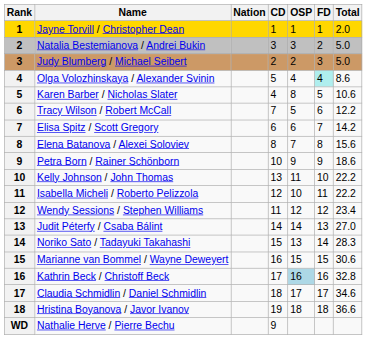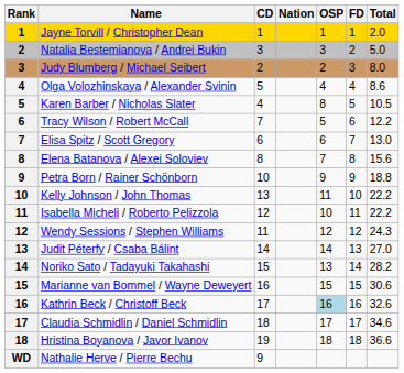 <table class="wikitable">
 <tr>
 <th>Rank</th>
 <th>Name</th>
+<th>CD</th>
 <th>Nation</th>
-<th>CD</th>
 <th>OSP</th>
 <th>FD</th>
 <th>Total</th>
 </tr>
 <tr bgcolor=gold>
 <td align=center><strong>1</strong></td>
 <td><a href='#'>Jayne Torvill</a> / <a href='#'>Christopher Dean</a></td>
+<td>1</td>
 <td></td>
-<td>1</td>
 <td>1</td>
 <td>1</td>
 <td>2.0</td>
 </tr>
 <tr bgcolor=silver>
 <td align=center><strong>2</strong></td>
 <td><a href='#'>Natalia Bestemianova</a> / <a href='#'>Andrei Bukin</a></td>
+<td>3</td>
 <td></td>
-<td>3</td>
 <td>3</td>
 <td>2</td>
 <td>5.0</td>
 </tr>
 <tr bgcolor=cc9966>
 <td align=center><strong>3</strong></td>
 <td><a href='#'>Judy Blumberg</a> / <a href='#'>Michael Seibert</a></td>
+<td>2</td>
 <td></td>
 <td>2</td>
-<td>2</td>
 <td>3</td>
-<td>5.0</td>
+<td>8.0</td>
 </tr>
 <tr>
 <th>4</th>
 <td><a href='#'>Olga Volozhinskaya</a> / <a href='#'>Alexander Svinin</a></td>
+<td>5</td>
 <td></td>
-<td>5</td>
 <td>4</td>
-<td style="background: paleturquoise;">4</td>
+<td>4</td>
 <td>8.6</td>
 </tr>
 <tr>
 <th>5</th>
 <td><a href='#'>Karen Barber</a> / <a href='#'>Nicholas Slater</a></td>
+<td>4</td>
 <td></td>
-<td>4</td>
 <td>8</td>
 <td>5</td>
-<td>10.6</td>
+<td>10.5</td>
 </tr>
 <tr>
 <th>6</th>
 <td><a href='#'>Tracy Wilson</a> / <a href='#'>Robert McCall</a></td>
+<td>7</td>
 <td></td>
-<td>7</td>
 <td>5</td>
 <td>6</td>
 <td>12.2</td>
 </tr>
 <tr>
 <th>7</th>
 <td><a href='#'>Elisa Spitz</a> / <a href='#'>Scott Gregory</a></td>
+<td>6</td>
 <td></td>
 <td>6</td>
-<td>6</td>
 <td>7</td>
-<td>14.2</td>
+<td>13.0</td>
 </tr>
 <tr>
 <th>8</th>
 <td><a href='#'>Elena Batanova</a> / <a href='#'>Alexei Soloviev</a></td>
+<td>8</td>
 <td></td>
-<td>8</td>
 <td>7</td>
 <td>8</td>
 <td>15.6</td>
 </tr>
 <tr>
 <th>9</th>
 <td><a href='#'>Petra Born</a> / <a href='#'>Rainer Schönborn</a></td>
+<td>10</td>
 <td></td>
-<td>10</td>
 <td>9</td>
 <td>9</td>
-<td>18.6</td>
+<td>18.8</td>
 </tr>
 <tr>
 <th>10</th>
 <td><a href='#'>Kelly Johnson</a> / <a href='#'>John Thomas</a></td>
+<td>13</td>
 <td></td>
-<td>13</td>
 <td>11</td>
 <td>10</td>
 <td>22.2</td>
 </tr>
 <tr>
 <th>11</th>
 <td><a href='#'>Isabella Micheli</a> / <a href='#'>Roberto Pelizzola</a></td>
+<td>12</td>
 <td></td>
-<td>12</td>
 <td>10</td>
 <td>11</td>
 <td>22.2</td>
 </tr>
 <tr>
 <th>12</th>
 <td><a href='#'>Wendy Sessions</a> / <a href='#'>Stephen Williams</a></td>
+<td>11</td>
 <td></td>
-<td>11</td>
 <td>12</td>
 <td>12</td>
-<td>23.4</td>
+<td>24.3</td>
 </tr>
 <tr>
 <th>13</th>
 <td><a href='#'>Judit Péterfy</a> / <a href='#'>Csaba Bálint</a></td>
+<td>14</td>
 <td></td>
-<td>14</td>
 <td>14</td>
 <td>13</td>
 <td>27.0</td>
 </tr>
 <tr>
 <th>14</th>
 <td><a href='#'>Noriko Sato</a> / <a href='#'>Tadayuki Takahashi</a></td>
+<td>15</td>
 <td></td>
-<td>15</td>
 <td>13</td>
 <td>14</td>
-<td>28.3</td>
+<td>28.2</td>
 </tr>
 <tr>
 <th>15</th>
 <td><a href='#'>Marianne van Bommel</a> / <a href='#'>Wayne Deweyert</a></td>
+<td>16</td>
 <td></td>
-<td>16</td>
 <td>15</td>
 <td>15</td>
 <td>30.6</td>
 </tr>
 <tr>
 <th>16</th>
 <td><a href='#'>Kathrin Beck</a> / <a href='#'>Christoff Beck</a></td>
+<td>17</td>
 <td></td>
-<td>17</td>
 <td style="background: lightblue;">16</td>
 <td>16</td>
-<td>32.8</td>
+<td>32.6</td>
 </tr>
 <tr>
 <th>17</th>
 <td><a href='#'>Claudia Schmidlin</a> / <a href='#'>Daniel Schmidlin</a></td>
+<td>18</td>
 <td></td>
-<td>18</td>
 <td>17</td>
 <td>17</td>
 <td>34.6</td>
 </tr>
 <tr>
 <th>18</th>
 <td><a href='#'>Hristina Boyanova</a> / <a href='#'>Javor Ivanov</a></td>
+<td>19</td>
 <td></td>
-<td>19</td>
 <td>18</td>
 <td>18</td>
 <td>36.6</td>
 </tr>
 <tr>
 <th>WD</th>
 <td><a href='#'>Nathalie Herve</a> / <a href='#'>Pierre Bechu</a></td>
+<td>9</td>
 <td></td>
-<td>9</td>
 <td></td>
 <td></td>
 <td></td>
 </tr>
 </table>
